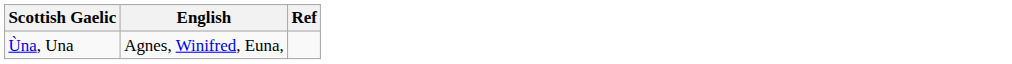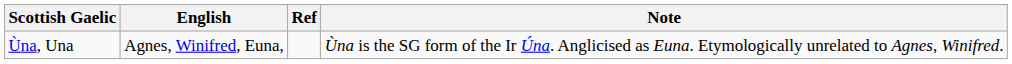 <table class="wikitable sortable">
 <tr>
 <th><strong>Scottish Gaelic</strong></th>
 <th><strong>English</strong></th>
 <th><strong>Ref</strong></th>
+<th><strong>Note</strong></th>
 </tr>
 <tr>
 <td><a href='#'>Ùna</a>, Una</td>
 <td>Agnes, <a href='#'>Winifred</a>, Euna,</td>
 <td></td>
+<td><em>Ùna</em> is the SG form of the Ir <em><a href='#'>Úna</a></em>. Anglicised as <em>Euna</em>. Etymologically unrelated to <em>Agnes</em>, <em>Winifred</em>.</td>
 </tr>
 </table>
